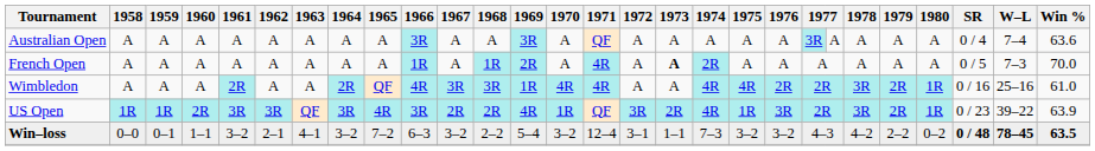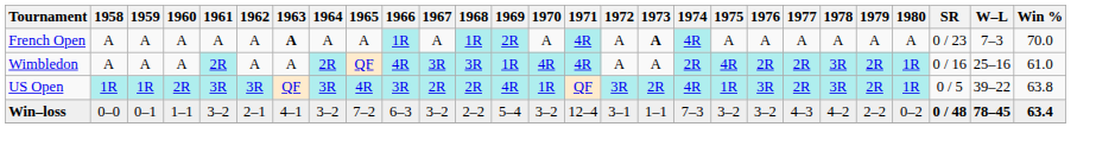 <table class="wikitable nowrap" style=text-align:center>
 <tr bgcolor="#efefef">
 <th>Tournament</th>
 <th>1958</th>
 <th>1959</th>
 <th>1960</th>
 <th>1961</th>
 <th>1962</th>
 <th>1963</th>
 <th>1964</th>
 <th>1965</th>
 <th>1966</th>
 <th>1967</th>
 <th>1968</th>
 <th>1969</th>
 <th>1970</th>
 <th>1971</th>
 <th>1972</th>
 <th>1973</th>
 <th>1974</th>
 <th>1975</th>
 <th>1976</th>
 <th colspan=2>1977</th>
 <th>1978</th>
 <th>1979</th>
 <th>1980</th>
 <th>SR</th>
 <th>W–L</th>
 <th>Win %</th>
 </tr>
 <tr>
-<td style="text-align:left;"><a href='#'>Australian Open</a></td>
-<td>A</td>
-<td>A</td>
-<td>A</td>
-<td>A</td>
-<td>A</td>
-<td>A</td>
-<td>A</td>
-<td>A</td>
-<td bgcolor=afeeee><a href='#'>3R</a></td>
-<td>A</td>
-<td>A</td>
-<td bgcolor=afeeee><a href='#'>3R</a></td>
-<td>A</td>
-<td bgcolor=ffebcd><a href='#'>QF</a></td>
-<td>A</td>
-<td>A</td>
-<td>A</td>
-<td>A</td>
-<td>A</td>
-<td bgcolor=afeeee><a href='#'>3R</a></td>
-<td>A</td>
-<td>A</td>
-<td>A</td>
-<td>A</td>
-<td>0 / 4</td>
-<td>7–4</td>
-<td>63.6</td>
-</tr>
-<tr>
 <td style="text-align:left;"><a href='#'>French Open</a></td>
 <td>A</td>
 <td>A</td>
 <td>A</td>
 <td>A</td>
 <td>A</td>
-<td>A</td>
+<td><strong>A</strong></td>
 <td>A</td>
 <td>A</td>
 <td bgcolor=afeeee><a href='#'>1R</a></td>
 <td>A</td>
 <td bgcolor=afeeee><a href='#'>1R</a></td>
 <td bgcolor=afeeee><a href='#'>2R</a></td>
 <td>A</td>
 <td bgcolor=afeeee><a href='#'>4R</a></td>
 <td>A</td>
 <td><strong>A</strong></td>
-<td bgcolor=afeeee><a href='#'>2R</a></td>
+<td bgcolor=afeeee><a href='#'>4R</a></td>
 <td>A</td>
 <td>A</td>
 <td colspan=2>A</td>
 <td>A</td>
 <td>A</td>
 <td>A</td>
-<td>0 / 5</td>
+<td>0 / 23</td>
 <td>7–3</td>
 <td>70.0</td>
 </tr>
 <tr>
 <td style="text-align:left;"><a href='#'>Wimbledon</a></td>
 <td>A</td>
 <td>A</td>
 <td>A</td>
 <td bgcolor=afeeee><a href='#'>2R</a></td>
 <td>A</td>
 <td>A</td>
 <td bgcolor=afeeee><a href='#'>2R</a></td>
 <td bgcolor=ffebcd><a href='#'>QF</a></td>
 <td bgcolor=afeeee><a href='#'>4R</a></td>
 <td bgcolor=afeeee><a href='#'>3R</a></td>
 <td bgcolor=afeeee><a href='#'>3R</a></td>
 <td bgcolor=afeeee><a href='#'>1R</a></td>
 <td bgcolor=afeeee><a href='#'>4R</a></td>
 <td bgcolor=afeeee><a href='#'>4R</a></td>
 <td>A</td>
 <td>A</td>
-<td bgcolor=afeeee><a href='#'>4R</a></td>
+<td bgcolor=afeeee><a href='#'>2R</a></td>
 <td bgcolor=afeeee><a href='#'>4R</a></td>
 <td bgcolor=afeeee><a href='#'>2R</a></td>
 <td bgcolor=afeeee colspan=2><a href='#'>2R</a></td>
 <td bgcolor=afeeee><a href='#'>3R</a></td>
 <td bgcolor=afeeee><a href='#'>2R</a></td>
 <td bgcolor=afeeee><a href='#'>1R</a></td>
 <td>0 / 16</td>
 <td>25–16</td>
 <td>61.0</td>
 </tr>
 <tr>
 <td style="text-align:left;"><a href='#'>US Open</a></td>
 <td bgcolor=afeeee><a href='#'>1R</a></td>
 <td bgcolor=afeeee><a href='#'>1R</a></td>
 <td bgcolor=afeeee><a href='#'>2R</a></td>
 <td bgcolor=afeeee><a href='#'>3R</a></td>
 <td bgcolor=afeeee><a href='#'>3R</a></td>
 <td bgcolor=ffebcd><a href='#'>QF</a></td>
 <td bgcolor=afeeee><a href='#'>3R</a></td>
 <td bgcolor=afeeee><a href='#'>4R</a></td>
 <td bgcolor=afeeee><a href='#'>3R</a></td>
 <td bgcolor=afeeee><a href='#'>2R</a></td>
 <td bgcolor=afeeee><a href='#'>2R</a></td>
 <td bgcolor=afeeee><a href='#'>4R</a></td>
 <td bgcolor=afeeee><a href='#'>1R</a></td>
 <td bgcolor=ffebcd><a href='#'>QF</a></td>
 <td bgcolor=afeeee><a href='#'>3R</a></td>
 <td bgcolor=afeeee><a href='#'>2R</a></td>
 <td bgcolor=afeeee><a href='#'>4R</a></td>
 <td bgcolor=afeeee><a href='#'>1R</a></td>
 <td bgcolor=afeeee><a href='#'>3R</a></td>
 <td bgcolor=afeeee colspan=2><a href='#'>2R</a></td>
 <td bgcolor=afeeee><a href='#'>3R</a></td>
 <td bgcolor=afeeee><a href='#'>2R</a></td>
 <td bgcolor=afeeee><a href='#'>1R</a></td>
-<td>0 / 23</td>
+<td>0 / 5</td>
 <td>39–22</td>
-<td>63.9</td>
+<td>63.8</td>
 </tr>
 <tr style="background:#efefef">
 <td style="text-align:left;"><strong>Win–loss</strong></td>
 <td>0–0</td>
 <td>0–1</td>
 <td>1–1</td>
 <td>3–2</td>
 <td>2–1</td>
 <td>4–1</td>
 <td>3–2</td>
 <td>7–2</td>
 <td>6–3</td>
 <td>3–2</td>
 <td>2–2</td>
 <td>5–4</td>
 <td>3–2</td>
 <td>12–4</td>
 <td>3–1</td>
 <td>1–1</td>
 <td>7–3</td>
 <td>3–2</td>
 <td>3–2</td>
 <td colspan=2>4–3</td>
 <td>4–2</td>
 <td>2–2</td>
 <td>0–2</td>
 <td bgcolor=efefef><strong>0 / 48</strong></td>
 <td bgcolor=efefef><strong>78–45</strong></td>
-<td bgcolor=efefef><strong>63.5</strong></td>
+<td bgcolor=efefef><strong>63.4</strong></td>
 </tr>
 <tr>
 </tr>
 </table>
